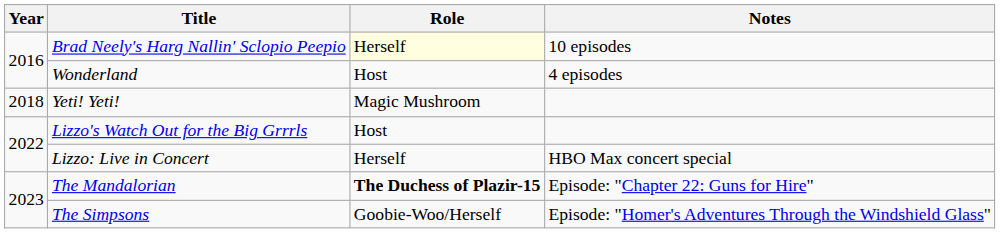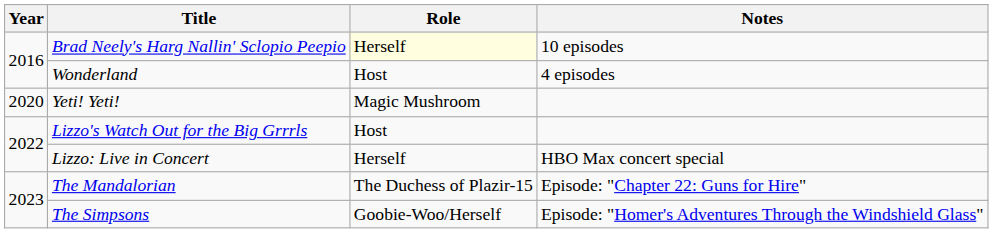 <table class="wikitable">
 <tr>
 <th>Year</th>
 <th>Title</th>
 <th>Role</th>
 <th>Notes</th>
 </tr>
 <tr>
 <td rowspan="2">2016</td>
 <td><em><a href='#'>Brad Neely's Harg Nallin' Sclopio Peepio</a></em></td>
 <td style="background: lightyellow;">Herself</td>
 <td>10 episodes</td>
 </tr>
 <tr>
 <td><em>Wonderland</em></td>
 <td>Host</td>
 <td>4 episodes</td>
 </tr>
 <tr>
-<td>2018</td>
+<td>2020</td>
 <td><em>Yeti! Yeti!</em></td>
 <td>Magic Mushroom</td>
 <td></td>
 </tr>
 <tr>
 <td rowspan="2">2022</td>
 <td><em><a href='#'>Lizzo's Watch Out for the Big Grrrls</a></em></td>
 <td>Host</td>
 <td></td>
 </tr>
 <tr>
 <td><em>Lizzo: Live in Concert</em></td>
 <td>Herself</td>
 <td>HBO Max concert special</td>
 </tr>
 <tr>
 <td rowspan="2">2023</td>
 <td><em><a href='#'>The Mandalorian</a></em></td>
-<td><strong>The Duchess of Plazir-15</strong></td>
+<td>The Duchess of Plazir-15</td>
 <td>Episode: "<a href='#'>Chapter 22: Guns for Hire</a>"</td>
 </tr>
 <tr>
 <td><em><a href='#'>The Simpsons</a></em></td>
 <td>Goobie-Woo/Herself</td>
 <td>Episode: "<a href='#'>Homer's Adventures Through the Windshield Glass</a>"</td>
 </tr>
 </table>
